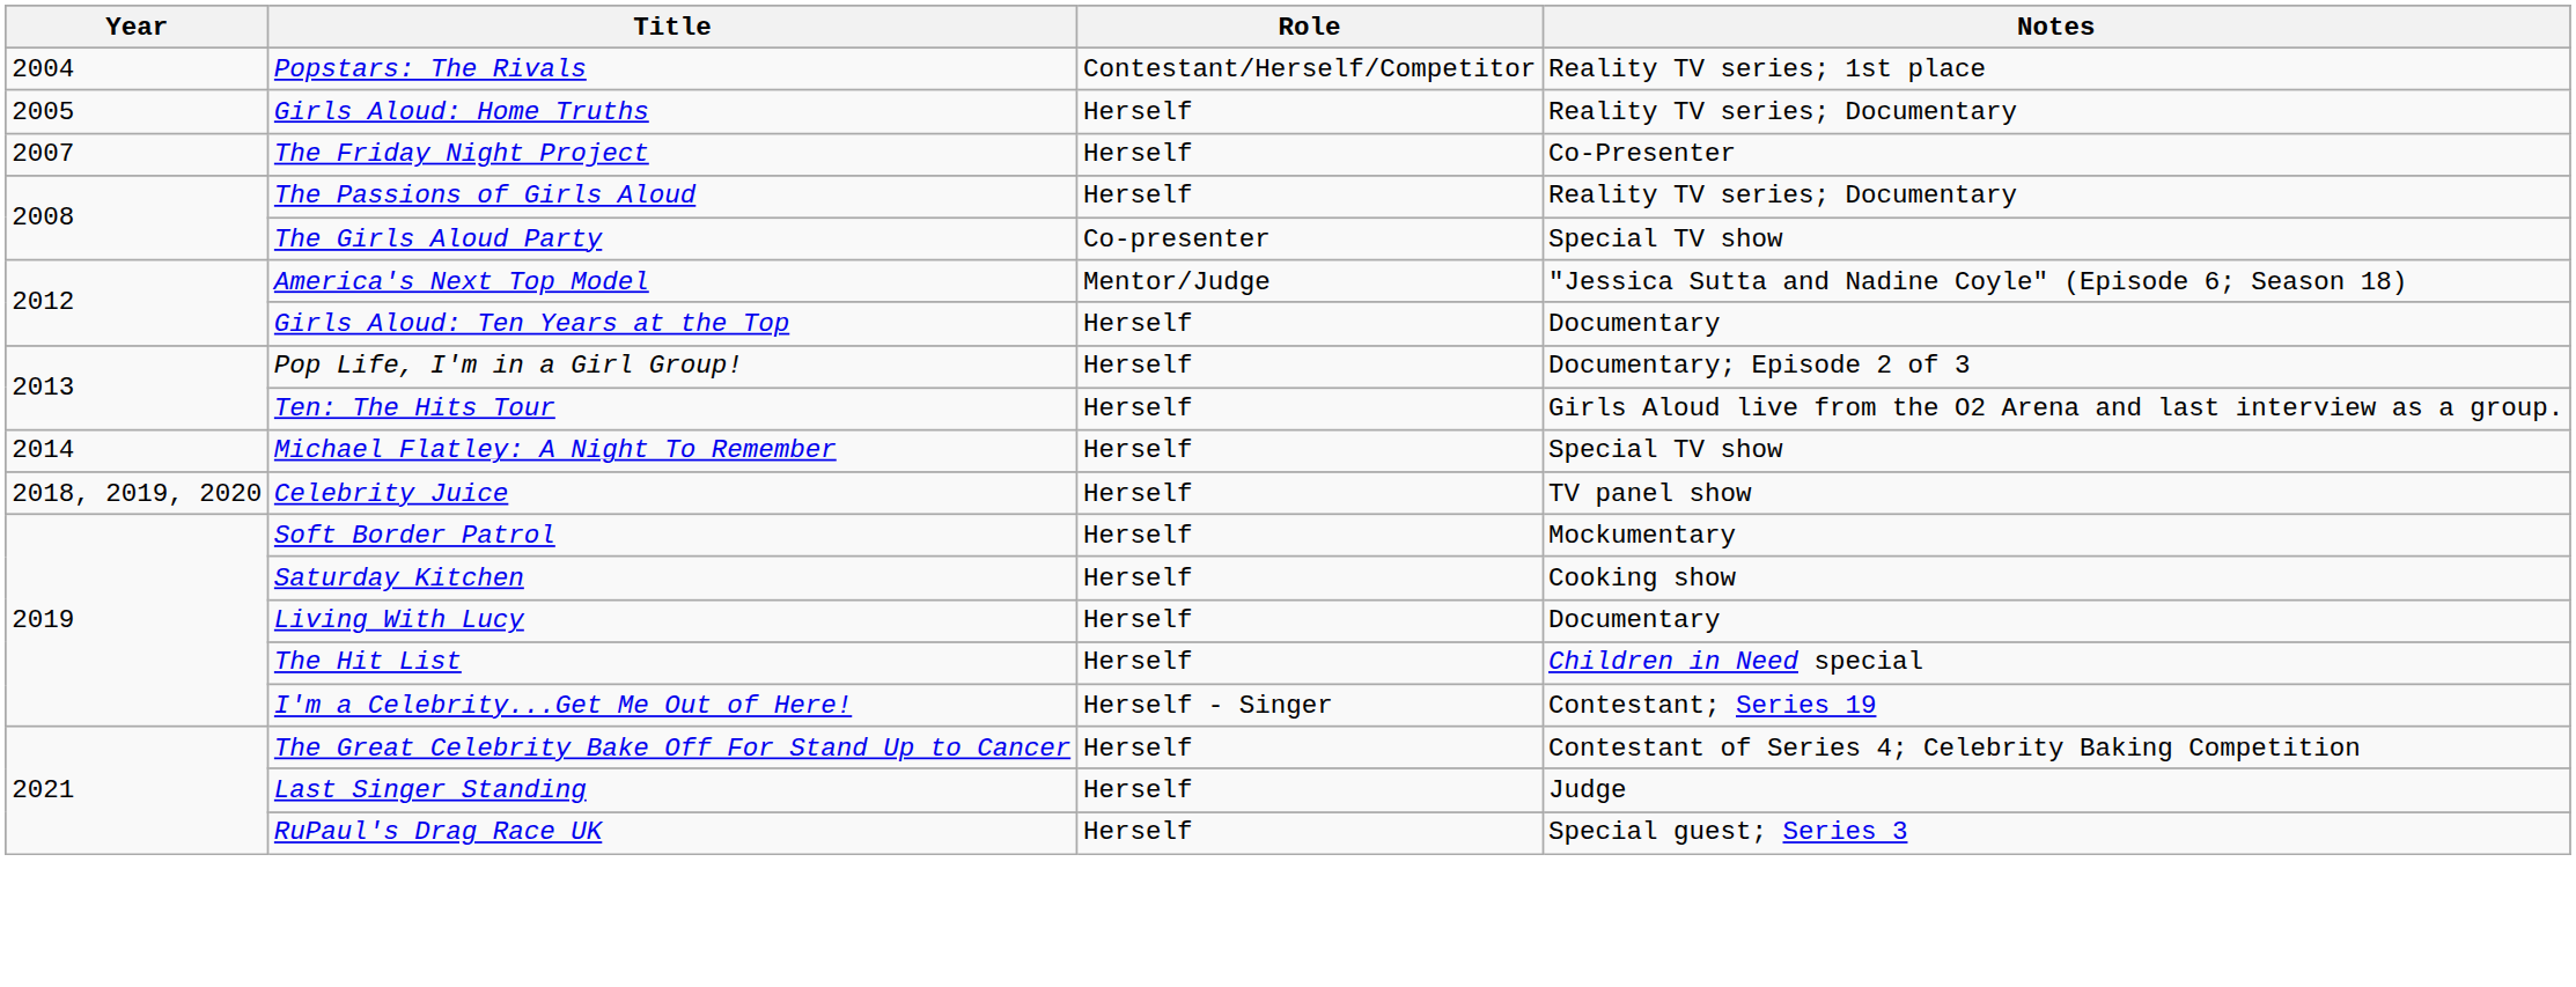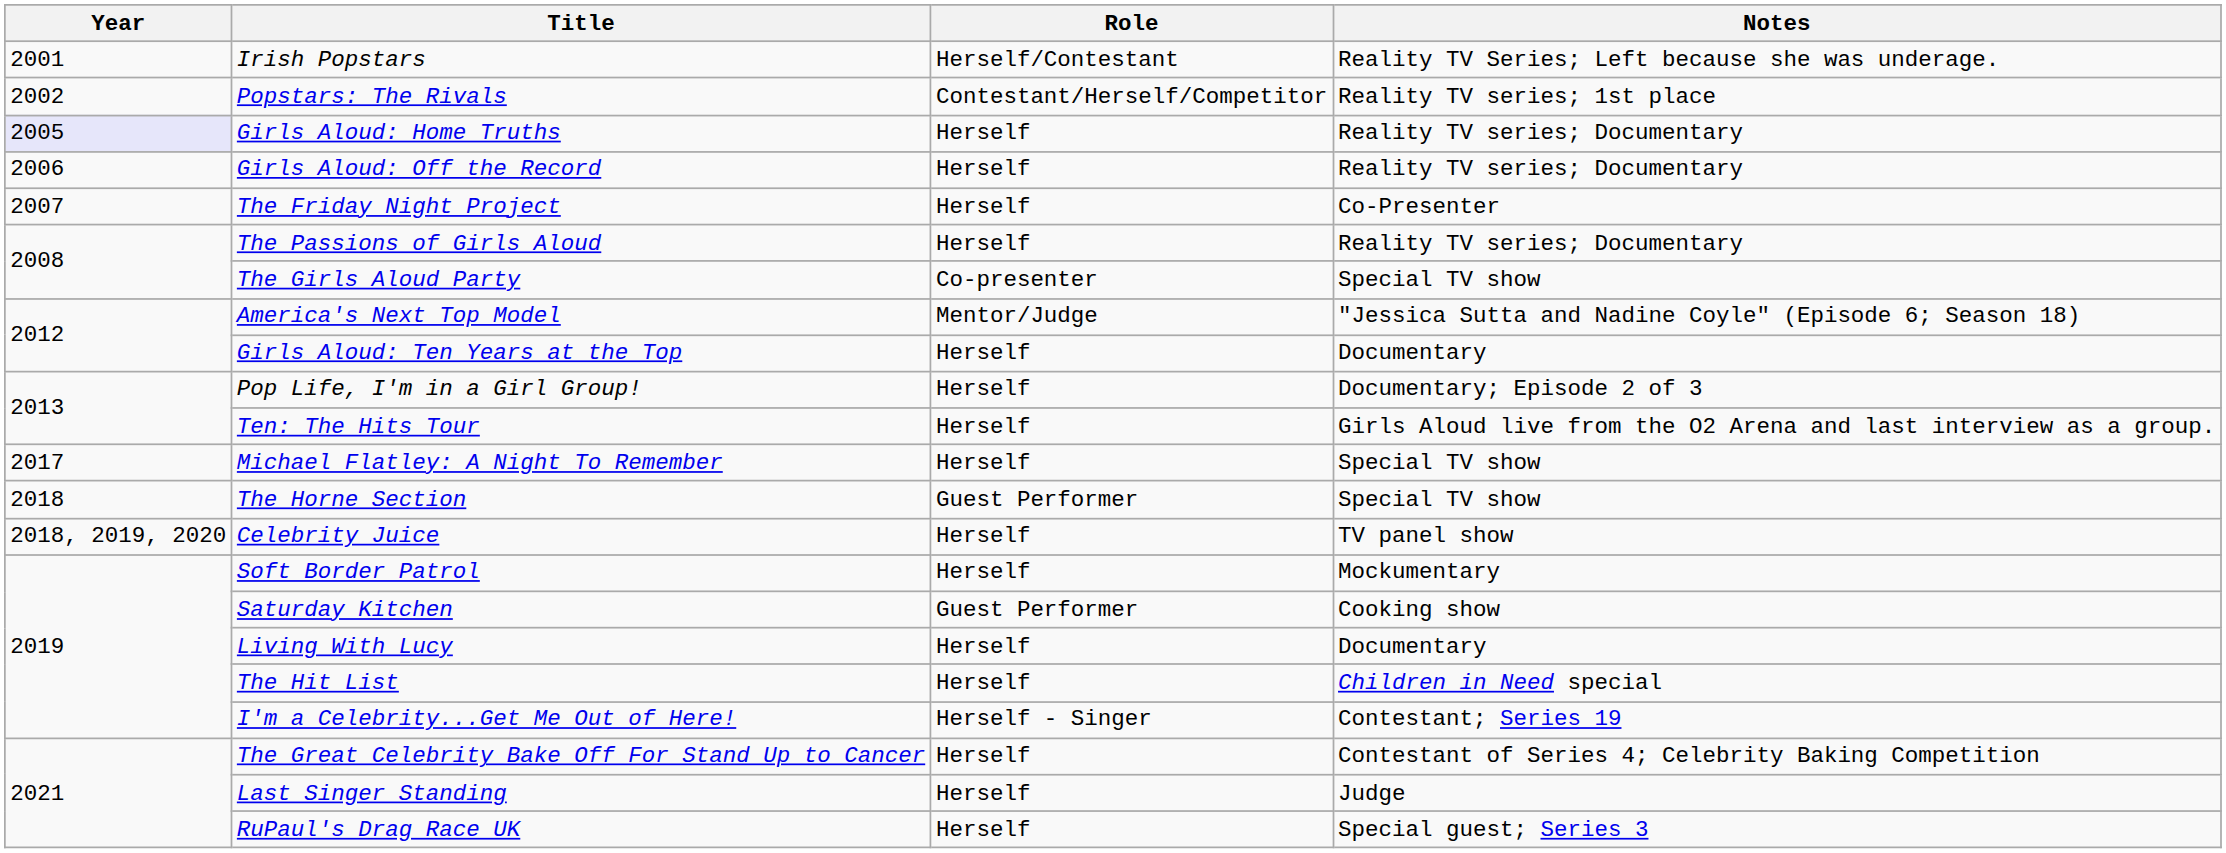 <table class="wikitable">
 <tr>
 <th>Year</th>
 <th>Title</th>
 <th>Role</th>
 <th class="unsortable">Notes</th>
 </tr>
 <tr>
-<td>2004</td>
+<td>2001</td>
+<td><em>Irish Popstars</em></td>
+<td>Herself/Contestant</td>
+<td>Reality TV Series; Left because she was underage.</td>
+</tr>
+<tr>
+<td>2002</td>
 <td><em><a href='#'>Popstars: The Rivals</a> </em></td>
 <td>Contestant/Herself/Competitor</td>
 <td>Reality TV series; 1st place</td>
 </tr>
 <tr>
-<td>2005</td>
+<td style="background: lavender;">2005</td>
 <td><em><a href='#'>Girls Aloud: Home Truths</a></em></td>
+<td>Herself</td>
+<td>Reality TV series; Documentary</td>
+</tr>
+<tr>
+<td>2006</td>
+<td><em><a href='#'>Girls Aloud: Off the Record</a></em></td>
 <td>Herself</td>
 <td>Reality TV series; Documentary</td>
 </tr>
 <tr>
 <td>2007</td>
 <td><em><a href='#'>The Friday Night Project</a></em></td>
 <td>Herself</td>
 <td>Co-Presenter</td>
 </tr>
 <tr>
 <td rowspan="2">2008</td>
 <td><em><a href='#'>The Passions of Girls Aloud</a></em></td>
 <td>Herself</td>
 <td>Reality TV series; Documentary</td>
 </tr>
 <tr>
 <td><em><a href='#'>The Girls Aloud Party</a></em></td>
 <td>Co-presenter</td>
 <td>Special TV show</td>
 </tr>
 <tr>
 <td rowspan="2">2012</td>
 <td><em><a href='#'>America's Next Top Model</a></em></td>
 <td>Mentor/Judge</td>
 <td>"Jessica Sutta and Nadine Coyle" (Episode 6; Season 18)</td>
 </tr>
 <tr>
 <td><em><a href='#'>Girls Aloud: Ten Years at the Top</a></em></td>
 <td>Herself</td>
 <td>Documentary</td>
 </tr>
 <tr>
 <td rowspan="2">2013</td>
 <td><em>Pop Life, I'm in a Girl Group!</em></td>
 <td>Herself</td>
 <td>Documentary; Episode 2 of 3</td>
 </tr>
 <tr>
 <td><em><a href='#'>Ten: The Hits Tour</a></em></td>
 <td>Herself</td>
 <td>Girls Aloud live from the O2 Arena and last interview as a group.</td>
 </tr>
 <tr>
-<td>2014</td>
+<td>2017</td>
 <td><em><a href='#'>Michael Flatley: A Night To Remember</a></em></td>
 <td>Herself</td>
+<td>Special TV show</td>
+</tr>
+<tr>
+<td>2018</td>
+<td><em><a href='#'>The Horne Section</a></em></td>
+<td>Guest Performer</td>
 <td>Special TV show</td>
 </tr>
 <tr>
 <td>2018, 2019, 2020</td>
 <td><em><a href='#'>Celebrity Juice</a></em></td>
 <td>Herself</td>
 <td>TV panel show</td>
 </tr>
 <tr>
 <td rowspan="5">2019</td>
 <td><em><a href='#'>Soft Border Patrol</a></em></td>
 <td>Herself</td>
 <td>Mockumentary</td>
 </tr>
 <tr>
 <td><em><a href='#'>Saturday Kitchen</a></em></td>
-<td>Herself</td>
+<td>Guest Performer</td>
 <td>Cooking show</td>
 </tr>
 <tr>
 <td><em><a href='#'>Living With Lucy</a></em></td>
 <td>Herself</td>
 <td>Documentary</td>
 </tr>
 <tr>
 <td><em><a href='#'>The Hit List</a></em></td>
 <td>Herself</td>
 <td><em><a href='#'>Children in Need</a></em> special</td>
 </tr>
 <tr>
 <td><em><a href='#'>I'm a Celebrity...Get Me Out of Here!</a></em></td>
 <td>Herself - Singer</td>
 <td>Contestant; <a href='#'>Series 19</a></td>
 </tr>
 <tr>
 <td rowspan="3">2021</td>
 <td><a href='#'><em>The Great Celebrity Bake Off For Stand Up to Cancer</em></a></td>
 <td>Herself</td>
 <td>Contestant of Series 4; Celebrity Baking Competition</td>
 </tr>
 <tr>
 <td><em><a href='#'>Last Singer Standing</a></em></td>
 <td>Herself</td>
 <td>Judge</td>
 </tr>
 <tr>
 <td><em><a href='#'>RuPaul's Drag Race UK</a></em></td>
 <td>Herself</td>
 <td>Special guest; <a href='#'>Series 3</a></td>
 </tr>
 </table>
